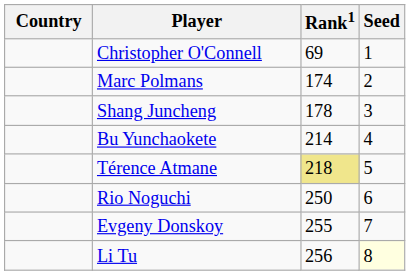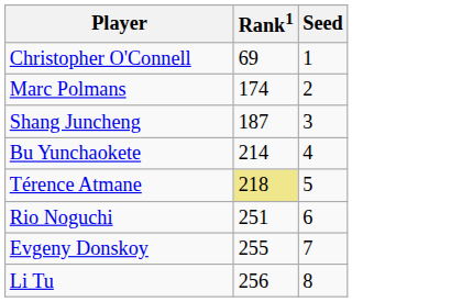 <table class="sortable wikitable">
 <tr>
-<th width="70">Country</th>
 <th width="175">Player</th>
 <th>Rank<sup>1</sup></th>
 <th>Seed</th>
 </tr>
 <tr>
-<td></td>
 <td><a href='#'>Christopher O'Connell</a></td>
 <td>69</td>
 <td>1</td>
 </tr>
 <tr>
-<td></td>
 <td><a href='#'>Marc Polmans</a></td>
 <td>174</td>
 <td>2</td>
 </tr>
 <tr>
-<td></td>
 <td><a href='#'>Shang Juncheng</a></td>
-<td>178</td>
+<td>187</td>
 <td>3</td>
 </tr>
 <tr>
-<td></td>
 <td><a href='#'>Bu Yunchaokete</a></td>
 <td>214</td>
 <td>4</td>
 </tr>
 <tr>
-<td></td>
 <td><a href='#'>Térence Atmane</a></td>
 <td style="background: khaki;">218</td>
 <td>5</td>
 </tr>
 <tr>
-<td></td>
 <td><a href='#'>Rio Noguchi</a></td>
-<td>250</td>
+<td>251</td>
 <td>6</td>
 </tr>
 <tr>
-<td></td>
 <td><a href='#'>Evgeny Donskoy</a></td>
 <td>255</td>
 <td>7</td>
 </tr>
 <tr>
-<td></td>
 <td><a href='#'>Li Tu</a></td>
 <td>256</td>
-<td style="background: lightyellow;">8</td>
+<td>8</td>
 </tr>
 </table>
